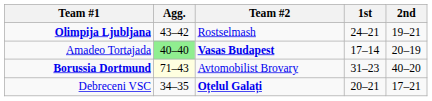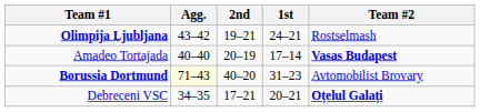 <table class=wikitable style="text-align:center">
 <tr>
 <th width=200>Team #1</th>
 <th width=50>Agg.</th>
+<th width=50>2nd</th>
+<th width=50>1st</th>
 <th width=200>Team #2</th>
-<th width=50>1st</th>
-<th width=50>2nd</th>
 </tr>
 <tr>
 <td align=right><strong><a href='#'>Olimpija Ljubljana</a></strong> </td>
 <td>43–42</td>
+<td align=center>19–21</td>
+<td align=center>24–21</td>
 <td align=left> <a href='#'>Rostselmash</a></td>
-<td align=center>24–21</td>
-<td align=center>19–21</td>
 </tr>
 <tr>
 <td align=right><a href='#'>Amadeo Tortajada</a> </td>
-<td style="background: lightgreen;">40–40</td>
+<td>40–40</td>
+<td align=center>20–19</td>
+<td align=center>17–14</td>
 <td align=left> <strong><a href='#'>Vasas Budapest</a></strong></td>
-<td align=center>17–14</td>
-<td align=center>20–19</td>
 </tr>
 <tr>
 <td align=right><strong><a href='#'>Borussia Dortmund</a></strong> </td>
 <td style="background: lightyellow;">71–43</td>
+<td align=center>40–20</td>
+<td align=center>31–23</td>
 <td align=left> <a href='#'>Avtomobilist Brovary</a></td>
-<td align=center>31–23</td>
-<td align=center>40–20</td>
 </tr>
 <tr>
 <td align=right><a href='#'>Debreceni VSC</a> </td>
 <td>34–35</td>
+<td align=center>17–21</td>
+<td align=center>20–21</td>
 <td align=left> <strong><a href='#'>Oțelul Galați</a></strong></td>
-<td align=center>20–21</td>
-<td align=center>17–21</td>
 </tr>
 </table>
